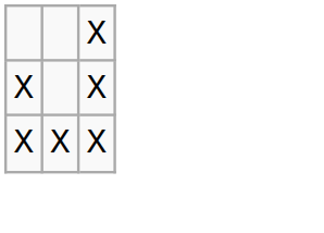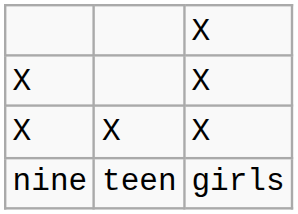 <table class="wikitable">
 <tr>
 <td></td>
 <td></td>
 <td>X</td>
 </tr>
 <tr>
 <td>X</td>
 <td></td>
 <td>X</td>
 </tr>
 <tr>
 <td>X</td>
 <td>X</td>
 <td>X</td>
 </tr>
+<tr>
+<td>nine</td>
+<td>teen</td>
+<td>girls</td>
+</tr>
 </table>
